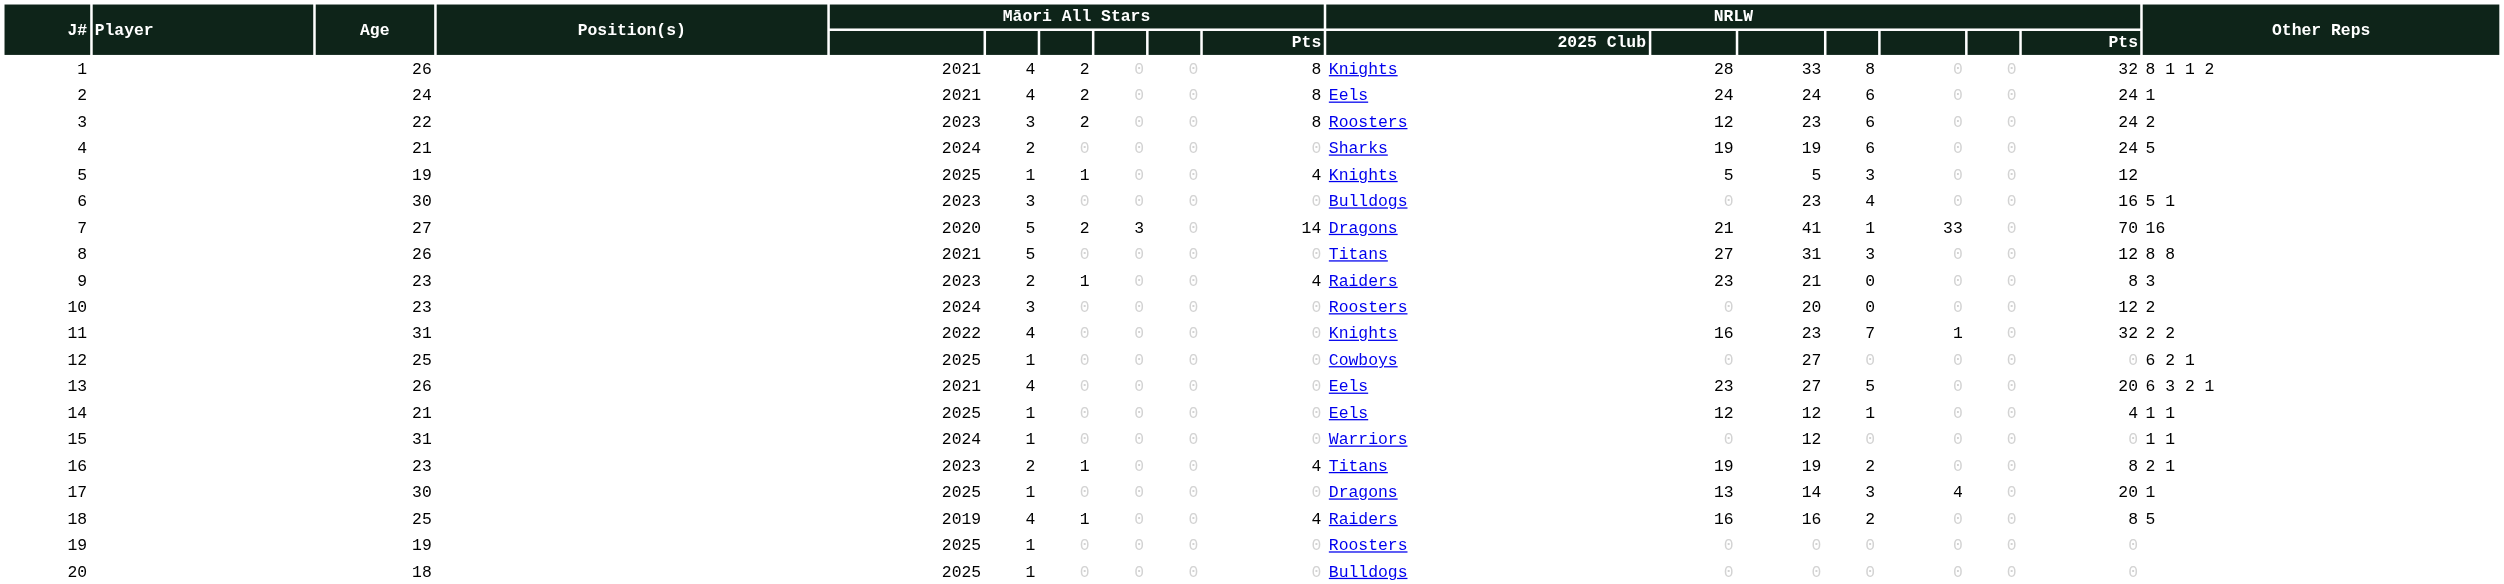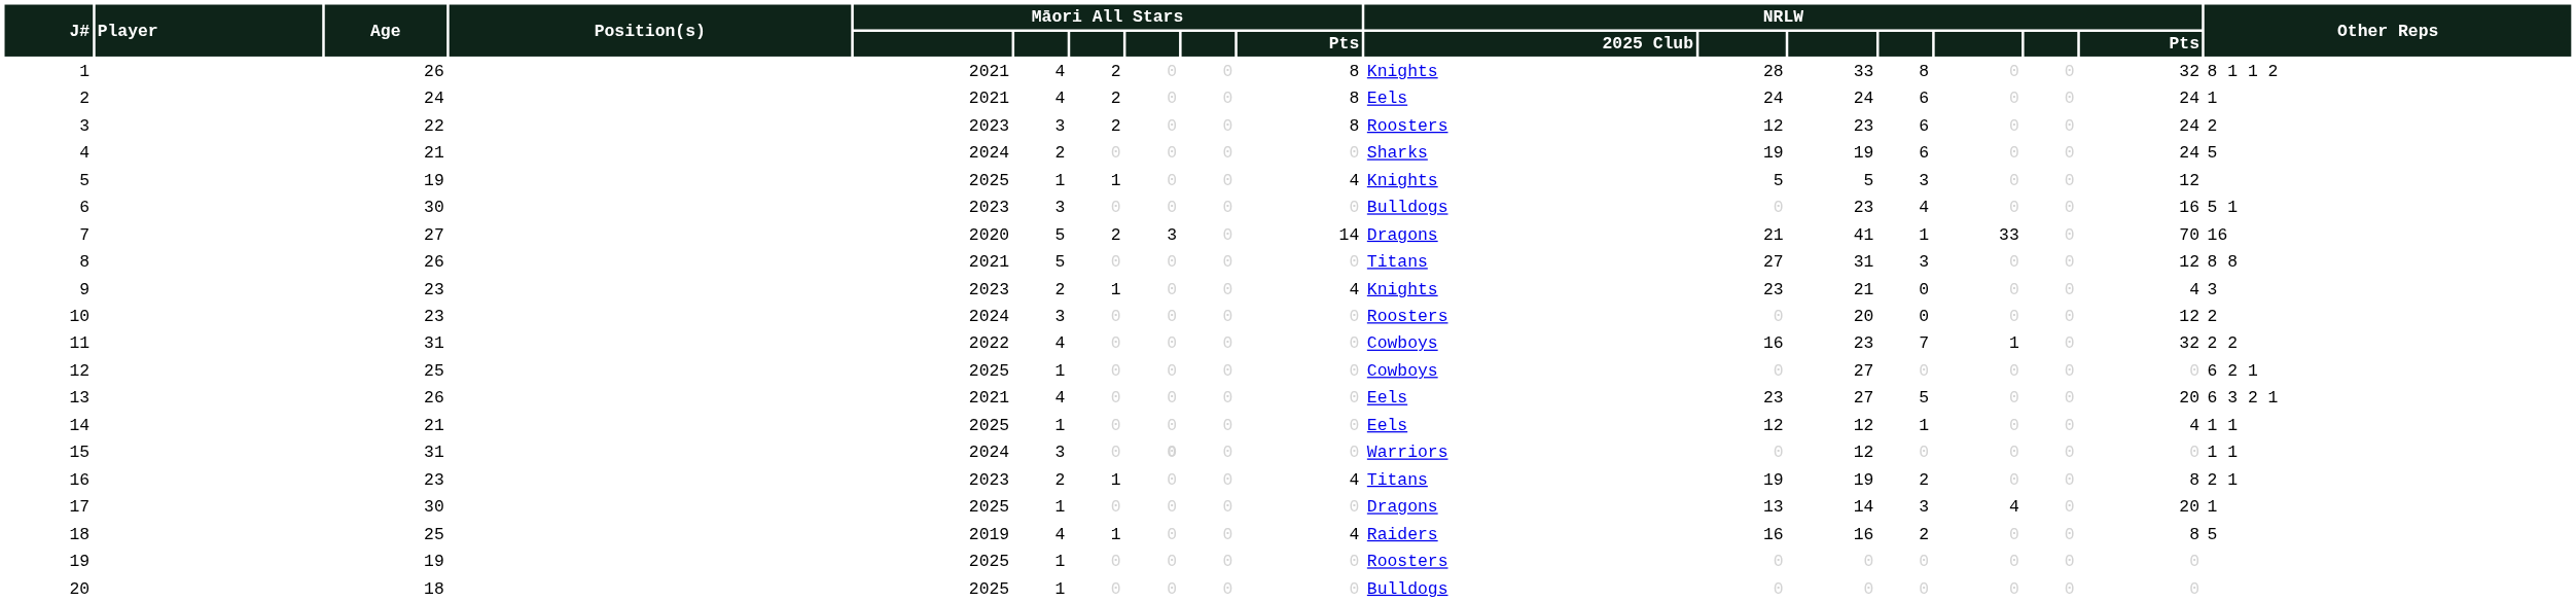 <table class="sortable" border="0" cellspacing="2" cellpadding="2" style="width:100%; text-align:right;">
 <tr style="background:#0E2419; color:white;">
 <th rowspan=2 class="unsortable">J#</th>
 <th rowspan=2 align=left>Player</th>
 <th rowspan=2 class="unsortable" align=center>Age</th>
 <th rowspan=2 align=center>Position(s)</th>
 <th colspan=6 align=center>Māori All Stars</th>
 <th colspan=7 align=center>NRLW</th>
 <th rowspan=2 align=center class="unsortable">Other Reps</th>
 </tr>
 <tr style="background:#0E2419; color:white;">
 <th class="unsortable"></th>
 <th class="unsortable"></th>
 <th class="unsortable"></th>
 <th class="unsortable"></th>
 <th class="unsortable"></th>
 <th class="unsortable">Pts</th>
 <th>2025 Club</th>
 <th class="unsortable"></th>
 <th class="unsortable"></th>
 <th class="unsortable"></th>
 <th class="unsortable"></th>
 <th class="unsortable"></th>
 <th class="unsortable">Pts</th>
 </tr>
 <tr>
 <td>1</td>
 <td align=left></td>
 <td>26</td>
 <td align=center></td>
 <td>2021</td>
 <td>4</td>
 <td>2</td>
 <td style="color:lightgray">0</td>
 <td style="color:lightgray">0</td>
 <td>8</td>
 <td align=left> <a href='#'>Knights</a></td>
 <td>28</td>
 <td>33</td>
 <td>8</td>
 <td style="color:lightgray">0</td>
 <td style="color:lightgray">0</td>
 <td>32</td>
 <td align=left> 8  1  1  2</td>
 </tr>
 <tr>
 <td>2</td>
 <td align=left></td>
 <td>24</td>
 <td align=center></td>
 <td>2021</td>
 <td>4</td>
 <td>2</td>
 <td style="color:lightgray">0</td>
 <td style="color:lightgray">0</td>
 <td>8</td>
 <td align=left> <a href='#'>Eels</a></td>
 <td>24</td>
 <td>24</td>
 <td>6</td>
 <td style="color:lightgray">0</td>
 <td style="color:lightgray">0</td>
 <td>24</td>
 <td align=left> 1</td>
 </tr>
 <tr>
 <td>3</td>
 <td align=left></td>
 <td>22</td>
 <td align=center></td>
 <td>2023</td>
 <td>3</td>
 <td>2</td>
 <td style="color:lightgray">0</td>
 <td style="color:lightgray">0</td>
 <td>8</td>
 <td align=left> <a href='#'>Roosters</a></td>
 <td>12</td>
 <td>23</td>
 <td>6</td>
 <td style="color:lightgray">0</td>
 <td style="color:lightgray">0</td>
 <td>24</td>
 <td align=left> 2</td>
 </tr>
 <tr>
 <td>4</td>
 <td align=left></td>
 <td>21</td>
 <td align=center></td>
 <td>2024</td>
 <td>2</td>
 <td style="color:lightgray">0</td>
 <td style="color:lightgray">0</td>
 <td style="color:lightgray">0</td>
 <td style="color:lightgray">0</td>
 <td align=left> <a href='#'>Sharks</a></td>
 <td>19</td>
 <td>19</td>
 <td>6</td>
 <td style="color:lightgray">0</td>
 <td style="color:lightgray">0</td>
 <td>24</td>
 <td align=left> 5</td>
 </tr>
 <tr>
 <td>5</td>
 <td align=left></td>
 <td>19</td>
 <td align=center></td>
 <td>2025</td>
 <td>1</td>
 <td>1</td>
 <td style="color:lightgray">0</td>
 <td style="color:lightgray">0</td>
 <td>4</td>
 <td align=left> <a href='#'>Knights</a></td>
 <td>5</td>
 <td>5</td>
 <td>3</td>
 <td style="color:lightgray">0</td>
 <td style="color:lightgray">0</td>
 <td>12</td>
 <td align=center></td>
 </tr>
 <tr>
 <td>6</td>
 <td align=left></td>
 <td>30</td>
 <td align=center></td>
 <td>2023</td>
 <td>3</td>
 <td style="color:lightgray">0</td>
 <td style="color:lightgray">0</td>
 <td style="color:lightgray">0</td>
 <td style="color:lightgray">0</td>
 <td align=left> <a href='#'>Bulldogs</a></td>
 <td style="color:lightgray">0</td>
 <td>23</td>
 <td>4</td>
 <td style="color:lightgray">0</td>
 <td style="color:lightgray">0</td>
 <td>16</td>
 <td align=left> 5  1</td>
 </tr>
 <tr>
 <td>7</td>
 <td align=left></td>
 <td>27</td>
 <td align=center></td>
 <td>2020</td>
 <td>5</td>
 <td>2</td>
 <td>3</td>
 <td style="color:lightgray">0</td>
 <td>14</td>
 <td align=left> <a href='#'>Dragons</a></td>
 <td>21</td>
 <td>41</td>
 <td>1</td>
 <td>33</td>
 <td style="color:lightgray">0</td>
 <td>70</td>
 <td align=left> 16</td>
 </tr>
 <tr>
 <td>8</td>
 <td align=left></td>
 <td>26</td>
 <td align=center></td>
 <td>2021</td>
 <td>5</td>
 <td style="color:lightgray">0</td>
 <td style="color:lightgray">0</td>
 <td style="color:lightgray">0</td>
 <td style="color:lightgray">0</td>
 <td align=left> <a href='#'>Titans</a></td>
 <td>27</td>
 <td>31</td>
 <td>3</td>
 <td style="color:lightgray">0</td>
 <td style="color:lightgray">0</td>
 <td>12</td>
 <td align=left> 8  8</td>
 </tr>
 <tr>
 <td>9</td>
 <td align=left></td>
 <td>23</td>
 <td align=center></td>
 <td>2023</td>
 <td>2</td>
 <td>1</td>
 <td style="color:lightgray">0</td>
 <td style="color:lightgray">0</td>
 <td>4</td>
-<td align=left> <a href='#'>Raiders</a></td>
+<td align=left> <a href='#'>Knights</a></td>
 <td>23</td>
 <td>21</td>
 <td>0</td>
 <td style="color:lightgray">0</td>
 <td style="color:lightgray">0</td>
-<td>8</td>
+<td>4</td>
 <td align=left> 3</td>
 </tr>
 <tr>
 <td>10</td>
 <td align=left></td>
 <td>23</td>
 <td align=center></td>
 <td>2024</td>
 <td>3</td>
 <td style="color:lightgray">0</td>
 <td style="color:lightgray">0</td>
 <td style="color:lightgray">0</td>
 <td style="color:lightgray">0</td>
 <td align=left> <a href='#'>Roosters</a></td>
 <td style="color:lightgray">0</td>
 <td>20</td>
 <td>0</td>
 <td style="color:lightgray">0</td>
 <td style="color:lightgray">0</td>
 <td>12</td>
 <td align=left> 2</td>
 </tr>
 <tr>
 <td>11</td>
 <td align=left></td>
 <td>31</td>
 <td align=center></td>
 <td>2022</td>
 <td>4</td>
 <td style="color:lightgray">0</td>
 <td style="color:lightgray">0</td>
 <td style="color:lightgray">0</td>
 <td style="color:lightgray">0</td>
-<td align=left> <a href='#'>Knights</a></td>
+<td align=left> <a href='#'>Cowboys</a></td>
 <td>16</td>
 <td>23</td>
 <td>7</td>
 <td>1</td>
 <td style="color:lightgray">0</td>
 <td>32</td>
 <td align=left> 2  2</td>
 </tr>
 <tr>
 <td>12</td>
 <td align=left></td>
 <td>25</td>
 <td align=center></td>
 <td>2025</td>
 <td>1</td>
 <td style="color:lightgray">0</td>
 <td style="color:lightgray">0</td>
 <td style="color:lightgray">0</td>
 <td style="color:lightgray">0</td>
 <td align=left> <a href='#'>Cowboys</a></td>
 <td style="color:lightgray">0</td>
 <td>27</td>
 <td style="color:lightgray">0</td>
 <td style="color:lightgray">0</td>
 <td style="color:lightgray">0</td>
 <td style="color:lightgray">0</td>
 <td align=left> 6  2  1</td>
 </tr>
 <tr>
 <td>13</td>
 <td align=left></td>
 <td>26</td>
 <td align=center></td>
 <td>2021</td>
 <td>4</td>
 <td style="color:lightgray">0</td>
 <td style="color:lightgray">0</td>
 <td style="color:lightgray">0</td>
 <td style="color:lightgray">0</td>
 <td align=left> <a href='#'>Eels</a></td>
 <td>23</td>
 <td>27</td>
 <td>5</td>
 <td style="color:lightgray">0</td>
 <td style="color:lightgray">0</td>
 <td>20</td>
 <td align=left> 6  3  2  1</td>
 </tr>
 <tr>
 <td>14</td>
 <td align=left></td>
 <td>21</td>
 <td align=center></td>
 <td>2025</td>
 <td>1</td>
 <td style="color:lightgray">0</td>
 <td style="color:lightgray">0</td>
 <td style="color:lightgray">0</td>
 <td style="color:lightgray">0</td>
 <td align=left> <a href='#'>Eels</a></td>
 <td>12</td>
 <td>12</td>
 <td>1</td>
 <td style="color:lightgray">0</td>
 <td style="color:lightgray">0</td>
 <td>4</td>
 <td align=left> 1  1</td>
 </tr>
 <tr>
 <td>15</td>
 <td align=left></td>
 <td>31</td>
 <td align=center></td>
 <td>2024</td>
-<td>1</td>
+<td>3</td>
 <td style="color:lightgray">0</td>
-<td style="color:lightgray">0</td>
+<td style="color:lightgray"><strong>0</strong></td>
 <td style="color:lightgray">0</td>
 <td style="color:lightgray">0</td>
 <td align=left> <a href='#'>Warriors</a></td>
 <td style="color:lightgray">0</td>
 <td>12</td>
 <td style="color:lightgray">0</td>
 <td style="color:lightgray">0</td>
 <td style="color:lightgray">0</td>
 <td style="color:lightgray">0</td>
 <td align=left> 1  1</td>
 </tr>
 <tr>
 <td>16</td>
 <td align=left></td>
 <td>23</td>
 <td align=center></td>
 <td>2023</td>
 <td>2</td>
 <td>1</td>
 <td style="color:lightgray">0</td>
 <td style="color:lightgray">0</td>
 <td>4</td>
 <td align=left> <a href='#'>Titans</a></td>
 <td>19</td>
 <td>19</td>
 <td>2</td>
 <td style="color:lightgray">0</td>
 <td style="color:lightgray">0</td>
 <td>8</td>
 <td align=left> 2  1</td>
 </tr>
 <tr>
 <td>17</td>
 <td align=left></td>
 <td>30</td>
 <td align=center></td>
 <td>2025</td>
 <td>1</td>
 <td style="color:lightgray">0</td>
 <td style="color:lightgray">0</td>
 <td style="color:lightgray">0</td>
 <td style="color:lightgray">0</td>
 <td align=left> <a href='#'>Dragons</a></td>
 <td>13</td>
 <td>14</td>
 <td>3</td>
 <td>4</td>
 <td style="color:lightgray">0</td>
 <td>20</td>
 <td align=left> 1</td>
 </tr>
 <tr>
 <td>18</td>
 <td align=left></td>
 <td>25</td>
 <td align=center></td>
 <td>2019</td>
 <td>4</td>
 <td>1</td>
 <td style="color:lightgray">0</td>
 <td style="color:lightgray">0</td>
 <td>4</td>
 <td align=left> <a href='#'>Raiders</a></td>
 <td>16</td>
 <td>16</td>
 <td>2</td>
 <td style="color:lightgray">0</td>
 <td style="color:lightgray">0</td>
 <td>8</td>
 <td align=left> 5</td>
 </tr>
 <tr>
 <td>19</td>
 <td align=left></td>
 <td>19</td>
 <td align=center></td>
 <td>2025</td>
 <td>1</td>
 <td style="color:lightgray">0</td>
 <td style="color:lightgray">0</td>
 <td style="color:lightgray">0</td>
 <td style="color:lightgray">0</td>
 <td align=left> <a href='#'>Roosters</a></td>
 <td style="color:lightgray">0</td>
 <td style="color:lightgray">0</td>
 <td style="color:lightgray">0</td>
 <td style="color:lightgray">0</td>
 <td style="color:lightgray">0</td>
 <td style="color:lightgray">0</td>
 <td align=center></td>
 </tr>
 <tr>
 <td>20</td>
 <td align=left></td>
 <td>18</td>
 <td align=center></td>
 <td>2025</td>
 <td>1</td>
 <td style="color:lightgray">0</td>
 <td style="color:lightgray">0</td>
 <td style="color:lightgray">0</td>
 <td style="color:lightgray">0</td>
 <td align=left> <a href='#'>Bulldogs</a></td>
 <td style="color:lightgray">0</td>
 <td style="color:lightgray">0</td>
 <td style="color:lightgray">0</td>
 <td style="color:lightgray">0</td>
 <td style="color:lightgray">0</td>
 <td style="color:lightgray">0</td>
 <td align=center></td>
 </tr>
 </table>
